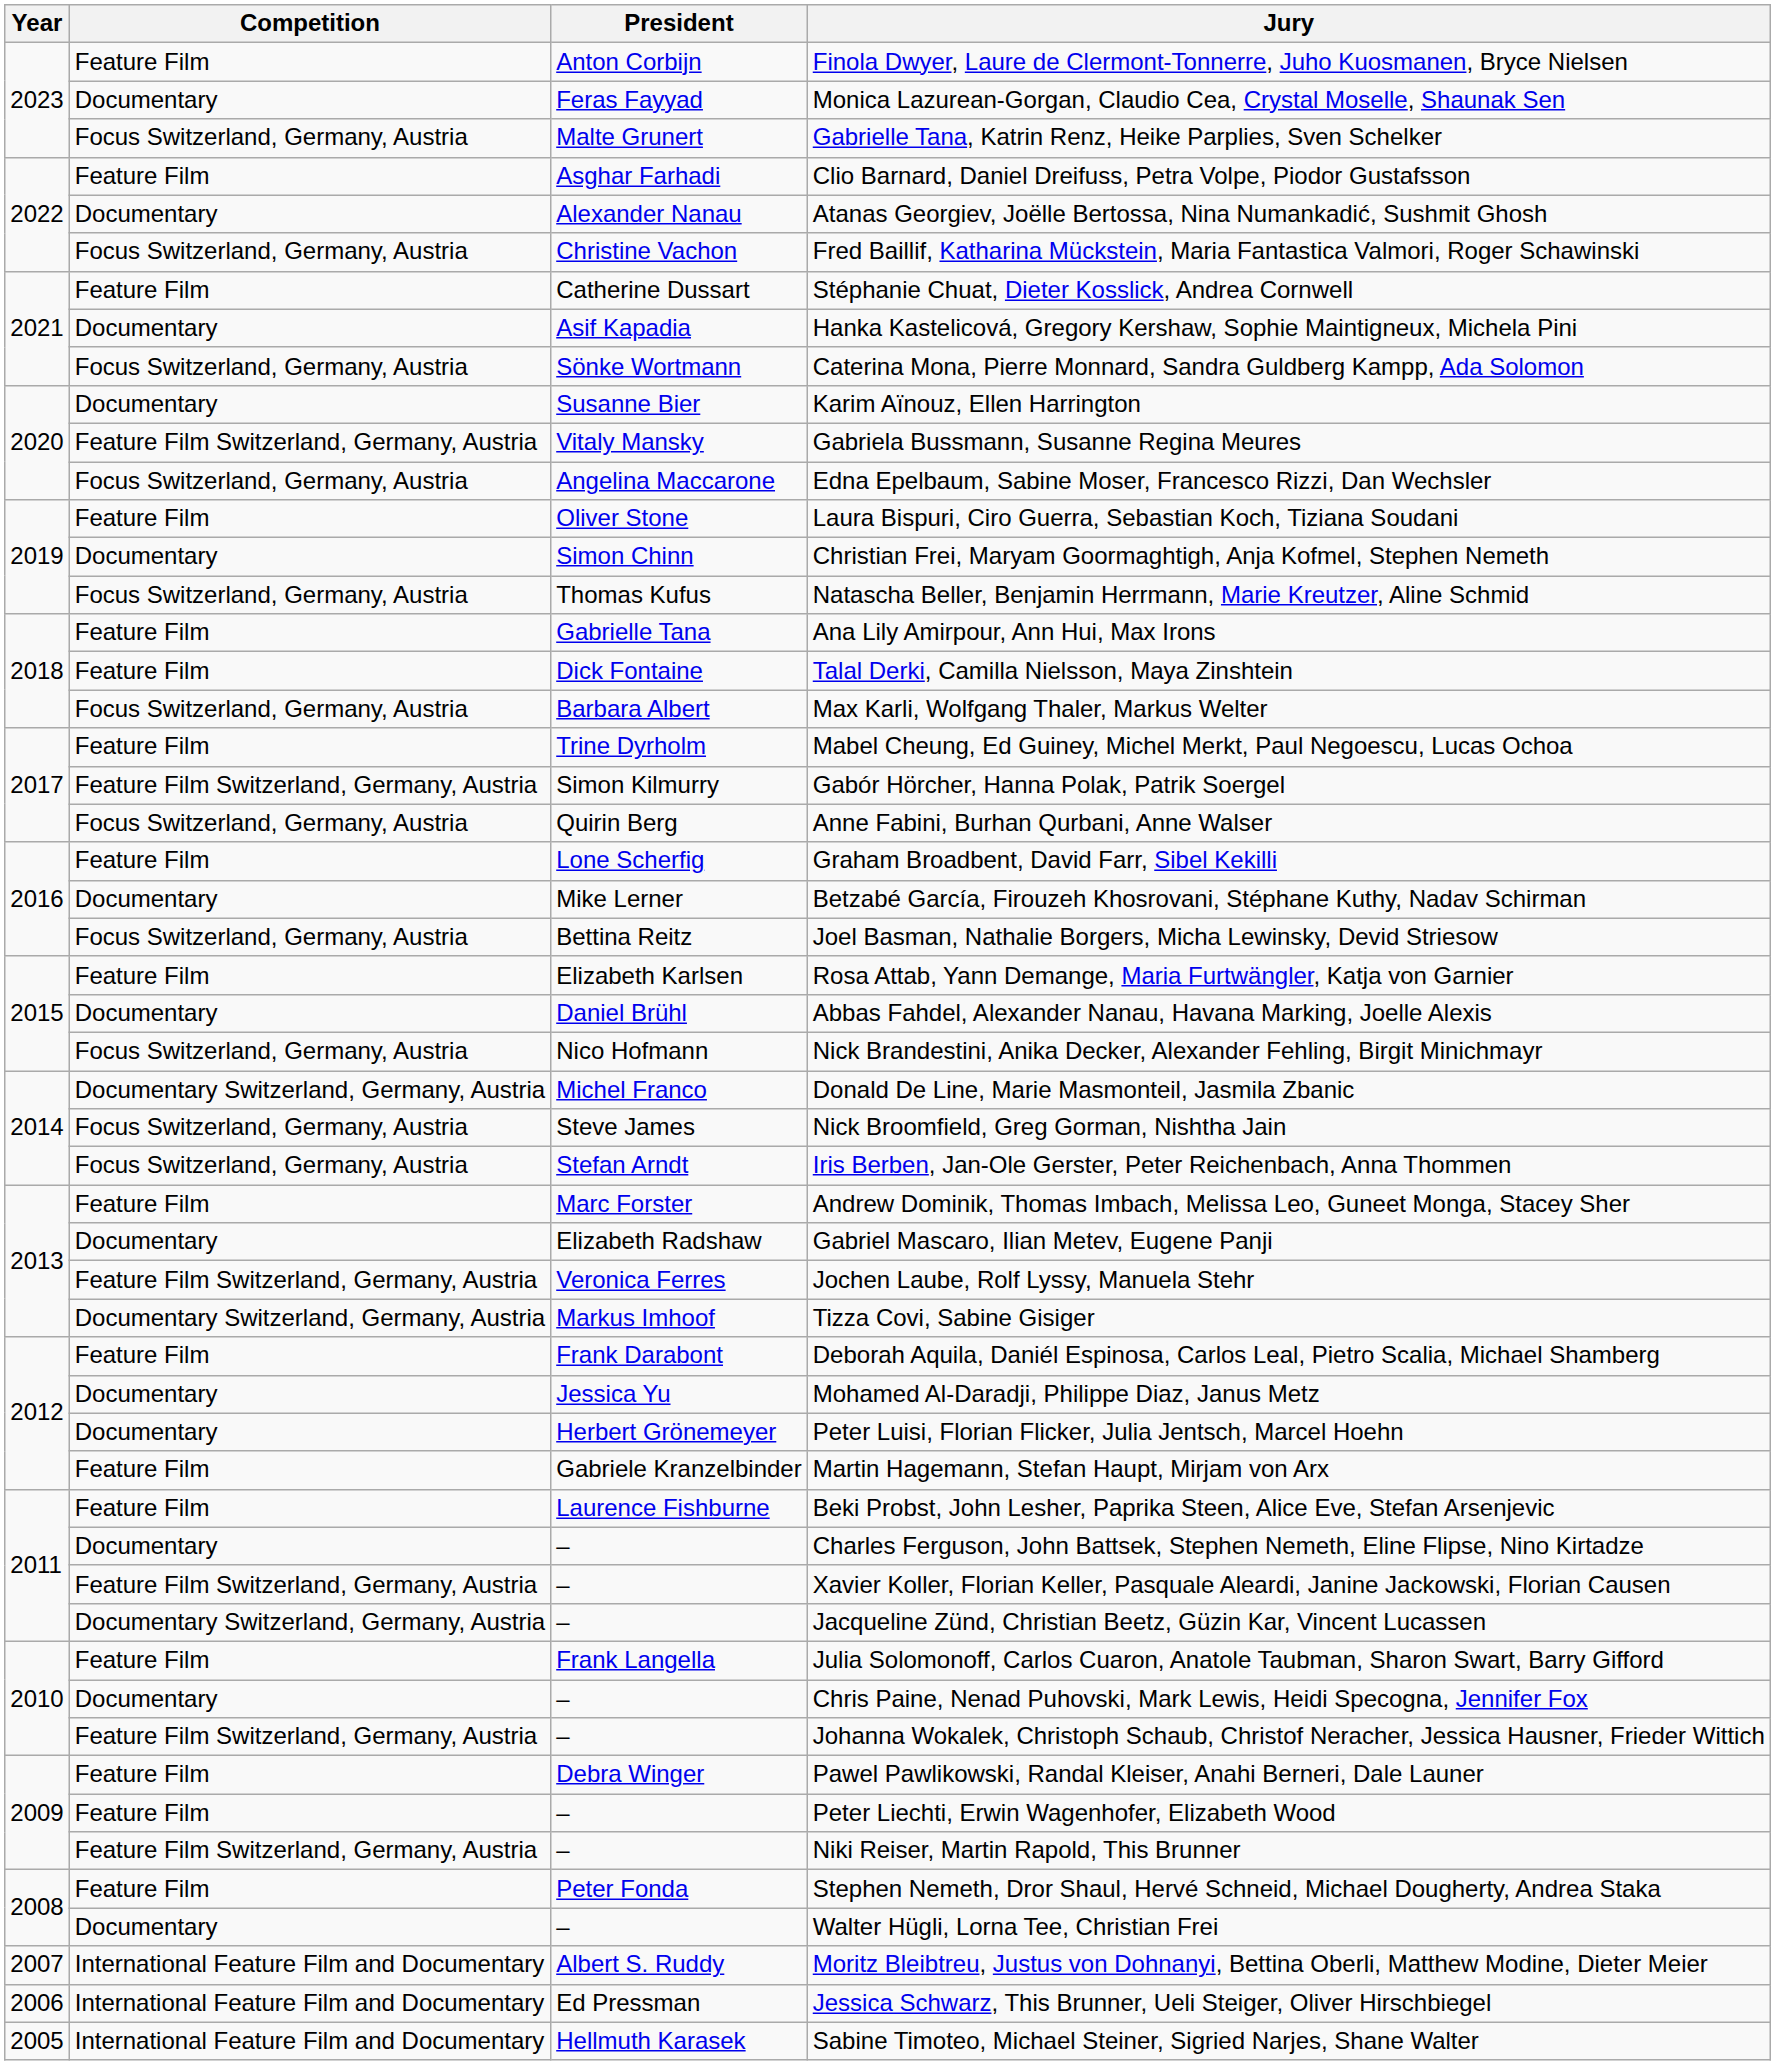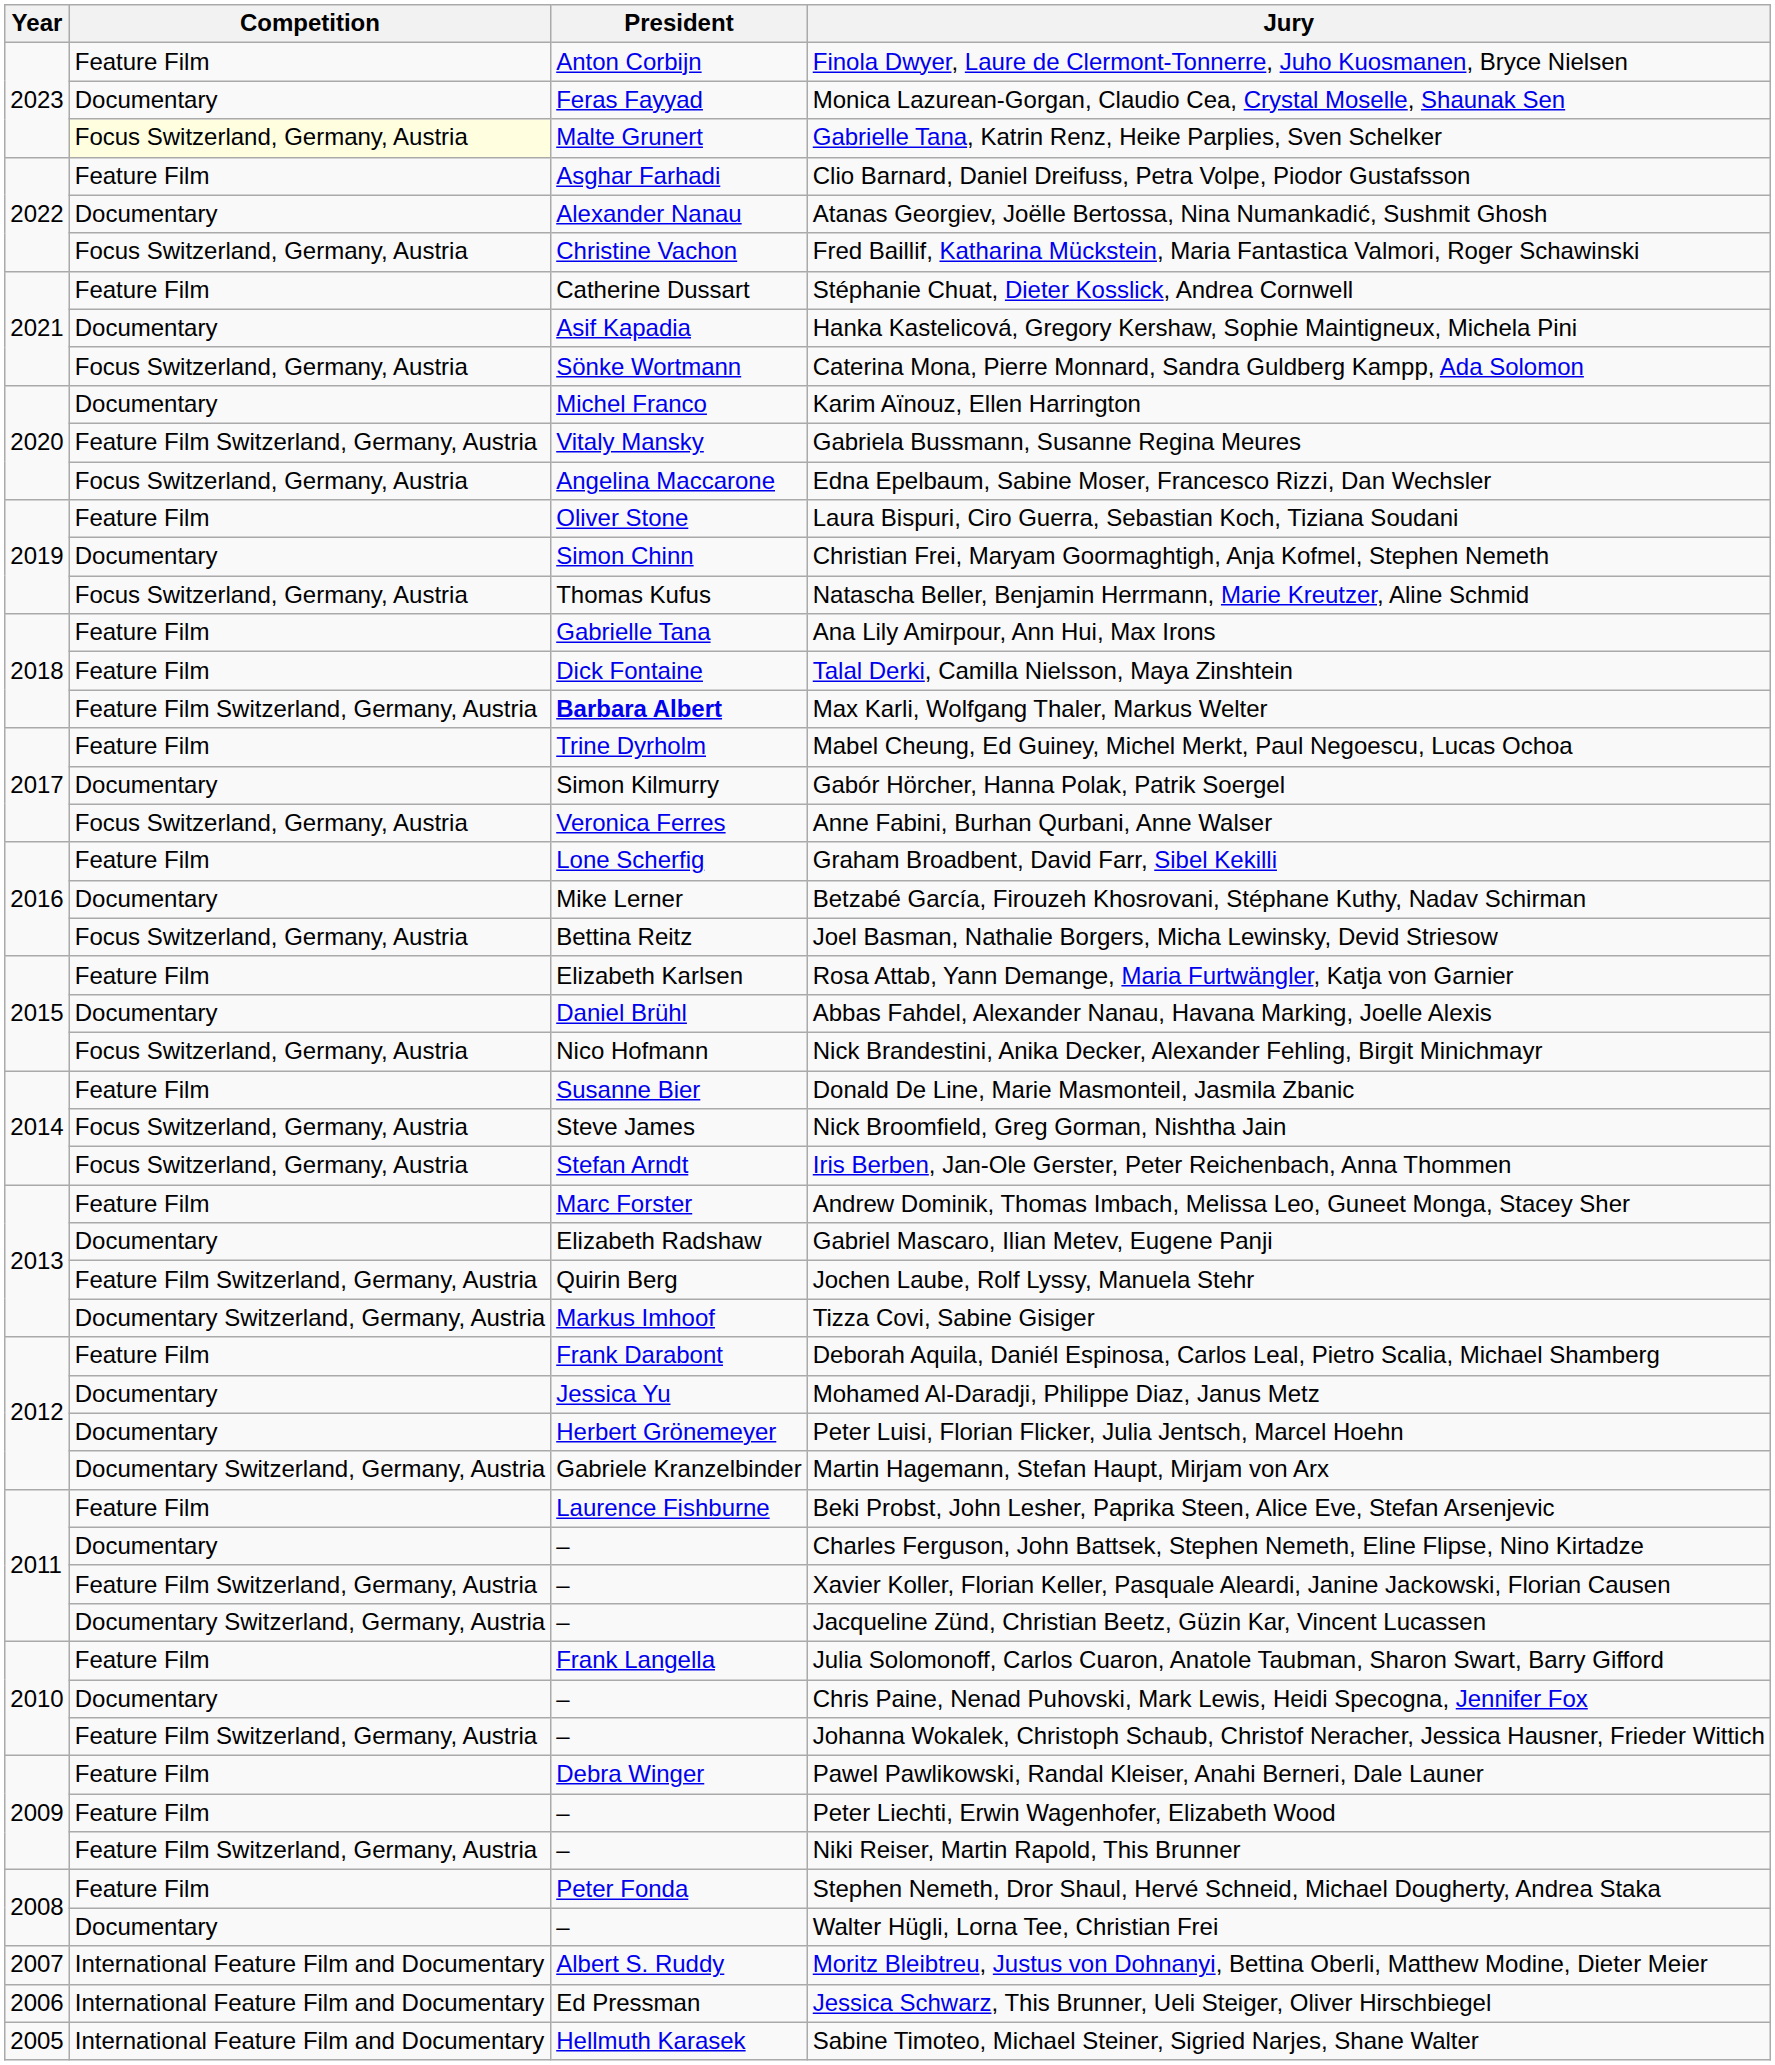 <table class="wikitable">
 <tr>
 <th>Year</th>
 <th>Competition</th>
 <th>President</th>
 <th>Jury</th>
 </tr>
 <tr>
 <td rowspan="3">2023</td>
 <td>Feature Film</td>
 <td><a href='#'>Anton Corbijn</a></td>
 <td><a href='#'>Finola Dwyer</a>, <a href='#'>Laure de Clermont-Tonnerre</a>, <a href='#'>Juho Kuosmanen</a>, Bryce Nielsen</td>
 </tr>
 <tr>
 <td>Documentary</td>
 <td><a href='#'>Feras Fayyad</a></td>
 <td>Monica Lazurean-Gorgan, Claudio Cea, <a href='#'>Crystal Moselle</a>, <a href='#'>Shaunak Sen</a></td>
 </tr>
 <tr>
-<td>Focus Switzerland, Germany, Austria</td>
+<td style="background: lightyellow;">Focus Switzerland, Germany, Austria</td>
 <td><a href='#'>Malte Grunert</a></td>
 <td><a href='#'>Gabrielle Tana</a>, Katrin Renz, Heike Parplies, Sven Schelker</td>
 </tr>
 <tr>
 <td rowspan="3">2022</td>
 <td>Feature Film</td>
 <td><a href='#'>Asghar Farhadi</a></td>
 <td>Clio Barnard, Daniel Dreifuss, Petra Volpe, Piodor Gustafsson</td>
 </tr>
 <tr>
 <td>Documentary</td>
 <td><a href='#'>Alexander Nanau</a></td>
 <td>Atanas Georgiev, Joëlle Bertossa, Nina Numankadić, Sushmit Ghosh</td>
 </tr>
 <tr>
 <td>Focus Switzerland, Germany, Austria</td>
 <td><a href='#'>Christine Vachon</a></td>
 <td>Fred Baillif, <a href='#'>Katharina Mückstein</a>, Maria Fantastica Valmori, Roger Schawinski</td>
 </tr>
 <tr>
 <td rowspan="3">2021</td>
 <td>Feature Film</td>
 <td>Catherine Dussart</td>
 <td>Stéphanie Chuat, <a href='#'>Dieter Kosslick</a>, Andrea Cornwell</td>
 </tr>
 <tr>
 <td>Documentary</td>
 <td><a href='#'>Asif Kapadia</a></td>
 <td>Hanka Kastelicová, Gregory Kershaw, Sophie Maintigneux, Michela Pini</td>
 </tr>
 <tr>
 <td>Focus Switzerland, Germany, Austria</td>
 <td><a href='#'>Sönke Wortmann</a></td>
 <td>Caterina Mona, Pierre Monnard, Sandra Guldberg Kampp, <a href='#'>Ada Solomon</a></td>
 </tr>
 <tr>
 <td rowspan="3">2020</td>
 <td>Documentary</td>
-<td><a href='#'>Susanne Bier</a></td>
+<td><a href='#'>Michel Franco</a></td>
 <td>Karim Aïnouz, Ellen Harrington</td>
 </tr>
 <tr>
 <td>Feature Film Switzerland, Germany, Austria</td>
 <td><a href='#'>Vitaly Mansky</a></td>
 <td>Gabriela Bussmann, Susanne Regina Meures</td>
 </tr>
 <tr>
 <td>Focus Switzerland, Germany, Austria</td>
 <td><a href='#'>Angelina Maccarone</a></td>
 <td>Edna Epelbaum, Sabine Moser, Francesco Rizzi, Dan Wechsler</td>
 </tr>
 <tr>
 <td rowspan="3">2019</td>
 <td>Feature Film</td>
 <td><a href='#'>Oliver Stone</a></td>
 <td>Laura Bispuri, Ciro Guerra, Sebastian Koch, Tiziana Soudani</td>
 </tr>
 <tr>
 <td>Documentary</td>
 <td><a href='#'>Simon Chinn</a></td>
 <td>Christian Frei, Maryam Goormaghtigh, Anja Kofmel, Stephen Nemeth</td>
 </tr>
 <tr>
 <td>Focus Switzerland, Germany, Austria</td>
 <td>Thomas Kufus</td>
 <td>Natascha Beller, Benjamin Herrmann, <a href='#'>Marie Kreutzer</a>, Aline Schmid</td>
 </tr>
 <tr>
 <td rowspan="3">2018</td>
 <td>Feature Film</td>
 <td><a href='#'>Gabrielle Tana</a></td>
 <td>Ana Lily Amirpour, Ann Hui, Max Irons</td>
 </tr>
 <tr>
 <td>Feature Film</td>
 <td><a href='#'>Dick Fontaine</a></td>
 <td><a href='#'>Talal Derki</a>, Camilla Nielsson, Maya Zinshtein</td>
 </tr>
 <tr>
-<td>Focus Switzerland, Germany, Austria</td>
-<td><a href='#'>Barbara Albert</a></td>
+<td>Feature Film Switzerland, Germany, Austria</td>
+<td><strong><a href='#'>Barbara Albert</a></strong></td>
 <td>Max Karli, Wolfgang Thaler, Markus Welter</td>
 </tr>
 <tr>
 <td rowspan="3">2017</td>
 <td>Feature Film</td>
 <td><a href='#'>Trine Dyrholm</a></td>
 <td>Mabel Cheung, Ed Guiney, Michel Merkt, Paul Negoescu, Lucas Ochoa</td>
 </tr>
 <tr>
-<td>Feature Film Switzerland, Germany, Austria</td>
+<td>Documentary</td>
 <td>Simon Kilmurry</td>
 <td>Gabór Hörcher, Hanna Polak, Patrik Soergel</td>
 </tr>
 <tr>
 <td>Focus Switzerland, Germany, Austria</td>
-<td>Quirin Berg</td>
+<td><a href='#'>Veronica Ferres</a></td>
 <td>Anne Fabini, Burhan Qurbani, Anne Walser</td>
 </tr>
 <tr>
 <td rowspan="3">2016</td>
 <td>Feature Film</td>
 <td><a href='#'>Lone Scherfig</a></td>
 <td>Graham Broadbent, David Farr, <a href='#'>Sibel Kekilli</a></td>
 </tr>
 <tr>
 <td>Documentary</td>
 <td>Mike Lerner</td>
 <td>Betzabé García, Firouzeh Khosrovani, Stéphane Kuthy, Nadav Schirman</td>
 </tr>
 <tr>
 <td>Focus Switzerland, Germany, Austria</td>
 <td>Bettina Reitz</td>
 <td>Joel Basman, Nathalie Borgers, Micha Lewinsky, Devid Striesow</td>
 </tr>
 <tr>
 <td rowspan="3">2015</td>
 <td>Feature Film</td>
 <td>Elizabeth Karlsen</td>
 <td>Rosa Attab, Yann Demange, <a href='#'>Maria Furtwängler</a>, Katja von Garnier</td>
 </tr>
 <tr>
 <td>Documentary</td>
 <td><a href='#'>Daniel Brühl</a></td>
 <td>Abbas Fahdel, Alexander Nanau, Havana Marking, Joelle Alexis</td>
 </tr>
 <tr>
 <td>Focus Switzerland, Germany, Austria</td>
 <td>Nico Hofmann</td>
 <td>Nick Brandestini, Anika Decker, Alexander Fehling, Birgit Minichmayr</td>
 </tr>
 <tr>
 <td rowspan="3">2014</td>
-<td>Documentary Switzerland, Germany, Austria</td>
-<td><a href='#'>Michel Franco</a></td>
+<td>Feature Film</td>
+<td><a href='#'>Susanne Bier</a></td>
 <td>Donald De Line, Marie Masmonteil, Jasmila Zbanic</td>
 </tr>
 <tr>
 <td>Focus Switzerland, Germany, Austria</td>
 <td>Steve James</td>
 <td>Nick Broomfield, Greg Gorman, Nishtha Jain</td>
 </tr>
 <tr>
 <td>Focus Switzerland, Germany, Austria</td>
 <td><a href='#'>Stefan Arndt</a></td>
 <td><a href='#'>Iris Berben</a>, Jan-Ole Gerster, Peter Reichenbach, Anna Thommen</td>
 </tr>
 <tr>
 <td rowspan="4">2013</td>
 <td>Feature Film</td>
 <td><a href='#'>Marc Forster</a></td>
 <td>Andrew Dominik, Thomas Imbach, Melissa Leo, Guneet Monga, Stacey Sher</td>
 </tr>
 <tr>
 <td>Documentary</td>
 <td>Elizabeth Radshaw</td>
 <td>Gabriel Mascaro, Ilian Metev, Eugene Panji</td>
 </tr>
 <tr>
 <td>Feature Film Switzerland, Germany, Austria</td>
-<td><a href='#'>Veronica Ferres</a></td>
+<td>Quirin Berg</td>
 <td>Jochen Laube, Rolf Lyssy, Manuela Stehr</td>
 </tr>
 <tr>
 <td>Documentary Switzerland, Germany, Austria</td>
 <td><a href='#'>Markus Imhoof</a></td>
 <td>Tizza Covi, Sabine Gisiger</td>
 </tr>
 <tr>
 <td rowspan="4">2012</td>
 <td>Feature Film</td>
 <td><a href='#'>Frank Darabont</a></td>
 <td>Deborah Aquila, Daniél Espinosa, Carlos Leal, Pietro Scalia, Michael Shamberg</td>
 </tr>
 <tr>
 <td>Documentary</td>
 <td><a href='#'>Jessica Yu</a></td>
 <td>Mohamed Al-Daradji, Philippe Diaz, Janus Metz</td>
 </tr>
 <tr>
 <td>Documentary</td>
 <td><a href='#'>Herbert Grönemeyer</a></td>
 <td>Peter Luisi, Florian Flicker, Julia Jentsch, Marcel Hoehn</td>
 </tr>
 <tr>
-<td>Feature Film</td>
+<td>Documentary Switzerland, Germany, Austria</td>
 <td>Gabriele Kranzelbinder</td>
 <td>Martin Hagemann, Stefan Haupt, Mirjam von Arx</td>
 </tr>
 <tr>
 <td rowspan="4">2011</td>
 <td>Feature Film</td>
 <td><a href='#'>Laurence Fishburne</a></td>
 <td>Beki Probst, John Lesher, Paprika Steen, Alice Eve, Stefan Arsenjevic</td>
 </tr>
 <tr>
 <td>Documentary</td>
 <td>–</td>
 <td>Charles Ferguson, John Battsek, Stephen Nemeth, Eline Flipse, Nino Kirtadze</td>
 </tr>
 <tr>
 <td>Feature Film Switzerland, Germany, Austria</td>
 <td>–</td>
 <td>Xavier Koller, Florian Keller, Pasquale Aleardi, Janine Jackowski, Florian Causen</td>
 </tr>
 <tr>
 <td>Documentary Switzerland, Germany, Austria</td>
 <td>–</td>
 <td>Jacqueline Zünd, Christian Beetz, Güzin Kar, Vincent Lucassen</td>
 </tr>
 <tr>
 <td rowspan="3">2010</td>
 <td>Feature Film</td>
 <td><a href='#'>Frank Langella</a></td>
 <td>Julia Solomonoff, Carlos Cuaron, Anatole Taubman, Sharon Swart, Barry Gifford</td>
 </tr>
 <tr>
 <td>Documentary</td>
 <td>–</td>
 <td>Chris Paine, Nenad Puhovski, Mark Lewis, Heidi Specogna, <a href='#'>Jennifer Fox</a></td>
 </tr>
 <tr>
 <td>Feature Film Switzerland, Germany, Austria</td>
 <td>–</td>
 <td>Johanna Wokalek, Christoph Schaub, Christof Neracher, Jessica Hausner, Frieder Wittich</td>
 </tr>
 <tr>
 <td rowspan="3">2009</td>
 <td>Feature Film</td>
 <td><a href='#'>Debra Winger</a></td>
 <td>Pawel Pawlikowski, Randal Kleiser, Anahi Berneri, Dale Launer</td>
 </tr>
 <tr>
 <td>Feature Film</td>
 <td>–</td>
 <td>Peter Liechti, Erwin Wagenhofer, Elizabeth Wood</td>
 </tr>
 <tr>
 <td>Feature Film Switzerland, Germany, Austria</td>
 <td>–</td>
 <td>Niki Reiser, Martin Rapold, This Brunner</td>
 </tr>
 <tr>
 <td rowspan="2">2008</td>
 <td>Feature Film</td>
 <td><a href='#'>Peter Fonda</a></td>
 <td>Stephen Nemeth, Dror Shaul, Hervé Schneid, Michael Dougherty, Andrea Staka</td>
 </tr>
 <tr>
 <td>Documentary</td>
 <td>–</td>
 <td>Walter Hügli, Lorna Tee, Christian Frei</td>
 </tr>
 <tr>
 <td rowspan="1">2007</td>
 <td>International Feature Film and Documentary</td>
 <td><a href='#'>Albert S. Ruddy</a></td>
 <td><a href='#'>Moritz Bleibtreu</a>, <a href='#'>Justus von Dohnanyi</a>, Bettina Oberli, Matthew Modine, Dieter Meier</td>
 </tr>
 <tr>
 <td rowspan="1">2006</td>
 <td>International Feature Film and Documentary</td>
 <td>Ed Pressman</td>
 <td><a href='#'>Jessica Schwarz</a>, This Brunner, Ueli Steiger, Oliver Hirschbiegel</td>
 </tr>
 <tr>
 <td rowspan="1">2005</td>
 <td>International Feature Film and Documentary</td>
 <td><a href='#'>Hellmuth Karasek</a></td>
 <td>Sabine Timoteo, Michael Steiner, Sigried Narjes, Shane Walter</td>
 </tr>
 </table>
